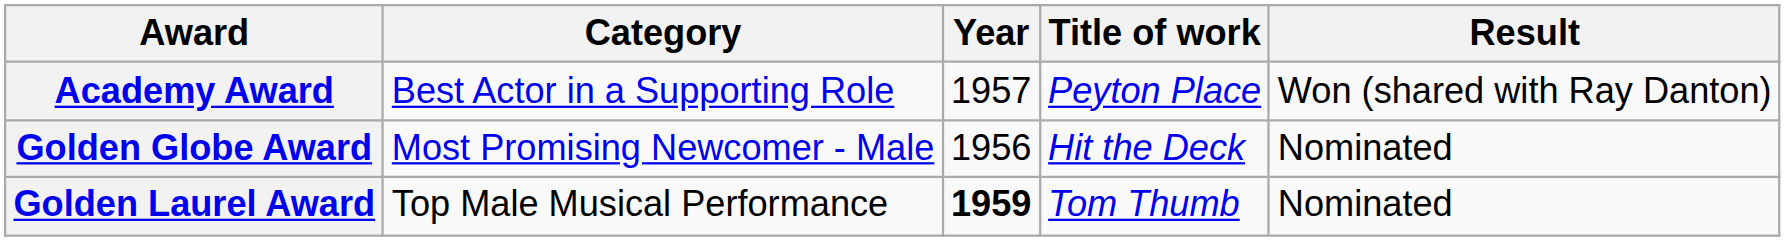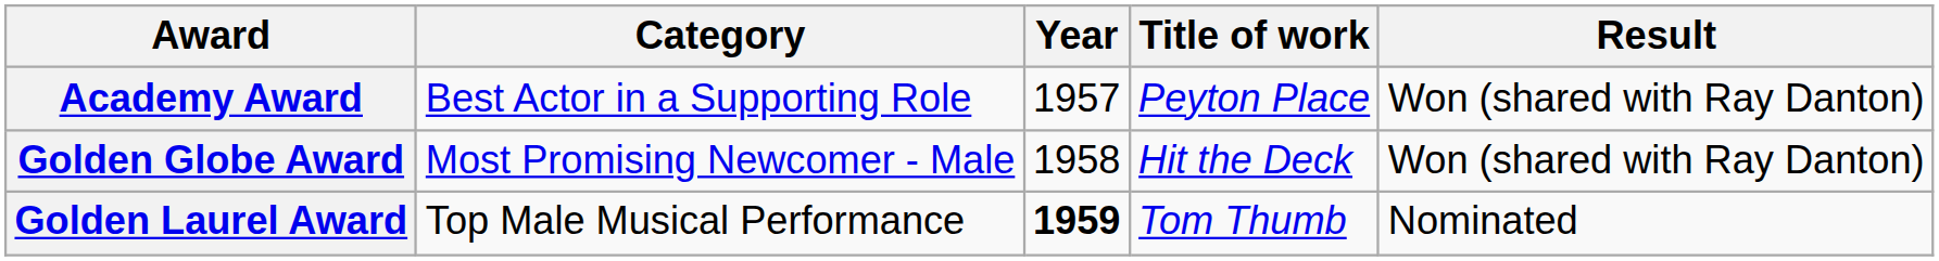 <table class="wikitable sortable plainrowheaders">
 <tr>
 <th scope="col">Award</th>
 <th scope="col">Category</th>
 <th scope="col">Year</th>
 <th scope="col">Title of work</th>
 <th scope="col">Result</th>
 </tr>
 <tr>
 <th scope="row"><a href='#'>Academy Award</a></th>
 <td><a href='#'>Best Actor in a Supporting Role</a></td>
 <td>1957</td>
 <td><em><a href='#'>Peyton Place</a></em></td>
 <td>Won (shared with Ray Danton)</td>
 </tr>
 <tr>
 <th scope="row"><a href='#'>Golden Globe Award</a></th>
 <td><a href='#'>Most Promising Newcomer - Male</a></td>
-<td>1956</td>
+<td>1958</td>
 <td><em><a href='#'>Hit the Deck</a></em></td>
-<td>Nominated</td>
+<td>Won (shared with Ray Danton)</td>
 </tr>
 <tr>
 <th scope="row"><a href='#'>Golden Laurel Award</a></th>
 <td>Top Male Musical Performance</td>
 <td><strong>1959</strong></td>
 <td><em><a href='#'>Tom Thumb</a></em></td>
 <td>Nominated</td>
 </tr>
 </table>
